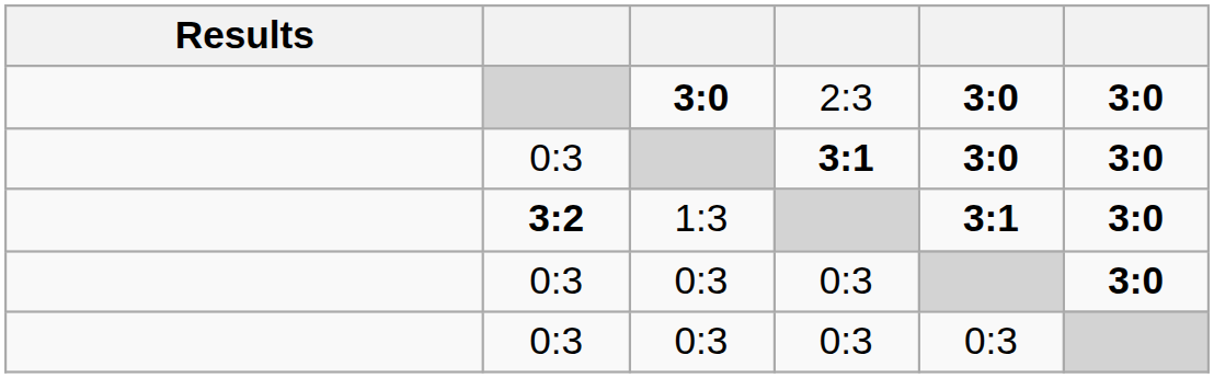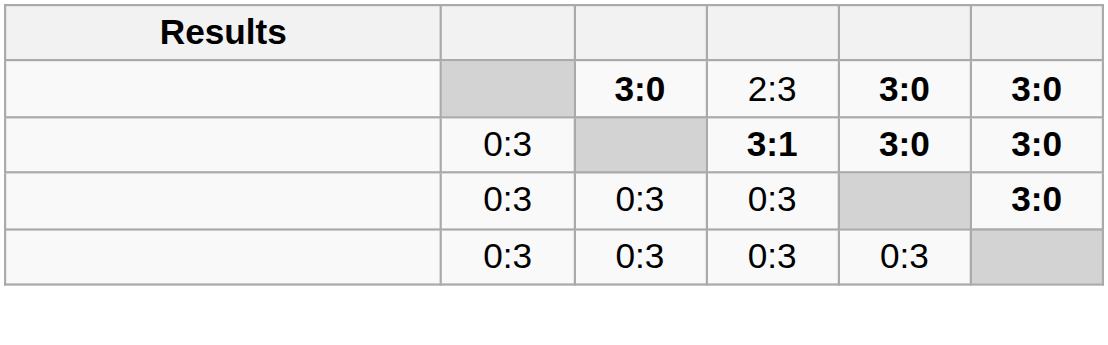 <table class=wikitable style="text-align:center" width="500">
 <tr>
 <th width=33%>Results</th>
 <th width=10%></th>
 <th width=10%></th>
 <th width=10%></th>
 <th width=10%></th>
 <th width=10%></th>
 </tr>
 <tr>
 <td align="right"></td>
 <td bgcolor=lightgrey></td>
 <td><strong>3:0</strong></td>
 <td>2:3</td>
 <td><strong>3:0</strong></td>
 <td><strong>3:0</strong></td>
 </tr>
 <tr>
 <td align="right"></td>
 <td>0:3</td>
 <td bgcolor=lightgrey></td>
 <td><strong>3:1</strong></td>
 <td><strong>3:0</strong></td>
 <td><strong>3:0</strong></td>
 </tr>
 <tr>
 <td align="right"></td>
-<td><strong>3:2</strong></td>
-<td>1:3</td>
-<td bgcolor=lightgrey></td>
-<td><strong>3:1</strong></td>
-<td><strong>3:0</strong></td>
-</tr>
-<tr>
-<td align="right"></td>
 <td>0:3</td>
 <td>0:3</td>
 <td>0:3</td>
 <td bgcolor=lightgrey></td>
 <td><strong>3:0</strong></td>
 </tr>
 <tr>
 <td align="right"></td>
 <td>0:3</td>
 <td>0:3</td>
 <td>0:3</td>
 <td>0:3</td>
 <td bgcolor=lightgrey></td>
 </tr>
 </table>
